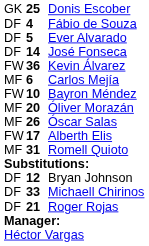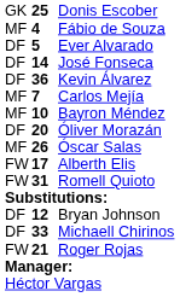 <table style = "font-size: 90%" cellspacing = "0" cellpadding = "0">
 <tr>
 <td colspan = 4></td>
 </tr>
 <tr>
 <th style="width:25px;"></th>
 <th style="width:25px;"></th>
 </tr>
 <tr>
 <td>GK</td>
 <td><strong>25</strong></td>
 <td> <a href='#'>Donis Escober</a></td>
 </tr>
 <tr>
-<td>DF</td>
+<td>MF</td>
 <td><strong>4</strong></td>
 <td> <a href='#'>Fábio de Souza</a></td>
 </tr>
 <tr>
 <td>DF</td>
 <td><strong>5</strong></td>
 <td> <a href='#'>Ever Alvarado</a></td>
 </tr>
 <tr>
 <td>DF</td>
 <td><strong>14</strong></td>
 <td> <a href='#'>José Fonseca</a></td>
 </tr>
 <tr>
-<td>FW</td>
+<td>DF</td>
 <td><strong>36</strong></td>
 <td> <a href='#'>Kevin Álvarez</a></td>
 </tr>
 <tr>
 <td>MF</td>
-<td><strong>6</strong></td>
+<td><strong>7</strong></td>
 <td> <a href='#'>Carlos Mejía</a></td>
 </tr>
 <tr>
-<td>FW</td>
+<td>MF</td>
 <td><strong>10</strong></td>
 <td> <a href='#'>Bayron Méndez</a></td>
 <td></td>
 <td></td>
 <td></td>
 <td></td>
 </tr>
 <tr>
-<td>MF</td>
+<td>DF</td>
 <td><strong>20</strong></td>
 <td> <a href='#'>Óliver Morazán</a></td>
 </tr>
 <tr>
 <td>MF</td>
 <td><strong>26</strong></td>
 <td> <a href='#'>Óscar Salas</a></td>
 <td></td>
 <td></td>
 </tr>
 <tr>
 <td>FW</td>
 <td><strong>17</strong></td>
 <td> <a href='#'>Alberth Elis</a></td>
 <td></td>
 <td></td>
 </tr>
 <tr>
-<td>MF</td>
+<td>FW</td>
 <td><strong>31</strong></td>
 <td> <a href='#'>Romell Quioto</a></td>
 <td></td>
 <td></td>
 <td></td>
 <td></td>
 </tr>
 <tr>
 <td colspan = 3><strong>Substitutions:</strong></td>
 </tr>
 <tr>
 <td>DF</td>
 <td><strong>12</strong></td>
 <td> Bryan Johnson</td>
 <td></td>
 <td></td>
 </tr>
 <tr>
 <td>DF</td>
 <td><strong>33</strong></td>
 <td> <a href='#'>Michaell Chirinos</a></td>
 <td></td>
 <td></td>
 </tr>
 <tr>
-<td>DF</td>
+<td>FW</td>
 <td><strong>21</strong></td>
 <td> <a href='#'>Roger Rojas</a></td>
 <td></td>
 <td></td>
 </tr>
 <tr>
 <td colspan = 3><strong>Manager:</strong></td>
 </tr>
 <tr>
 <td colspan = 3> <a href='#'>Héctor Vargas</a></td>
 </tr>
 </table>
